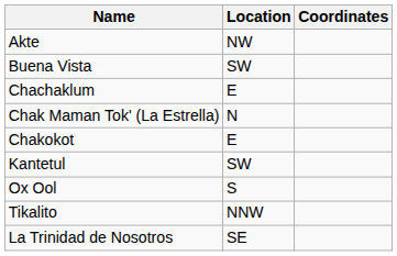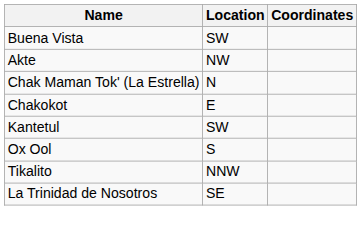 <table class="wikitable" border="1">
 <tr>
 <th><strong>Name</strong></th>
 <th><strong>Location</strong></th>
 <th><strong>Coordinates</strong></th>
 </tr>
 <tr>
-<td>Akte</td>
-<td> NW</td>
-<td></td>
-</tr>
-<tr>
 <td>Buena Vista</td>
 <td> SW</td>
 <td></td>
 </tr>
 <tr>
-<td>Chachaklum</td>
-<td> E</td>
+<td>Akte</td>
+<td> NW</td>
 <td></td>
 </tr>
 <tr>
 <td>Chak Maman Tok' (La Estrella)</td>
 <td> N</td>
 <td></td>
 </tr>
 <tr>
 <td>Chakokot</td>
 <td> E</td>
 <td></td>
 </tr>
 <tr>
 <td>Kantetul</td>
 <td> SW</td>
 <td></td>
 </tr>
 <tr>
 <td>Ox Ool</td>
 <td>S</td>
 <td></td>
 </tr>
 <tr>
 <td>Tikalito</td>
 <td>NNW</td>
 <td></td>
 </tr>
 <tr>
 <td>La Trinidad de Nosotros</td>
 <td> SE</td>
 <td></td>
 </tr>
 </table>
